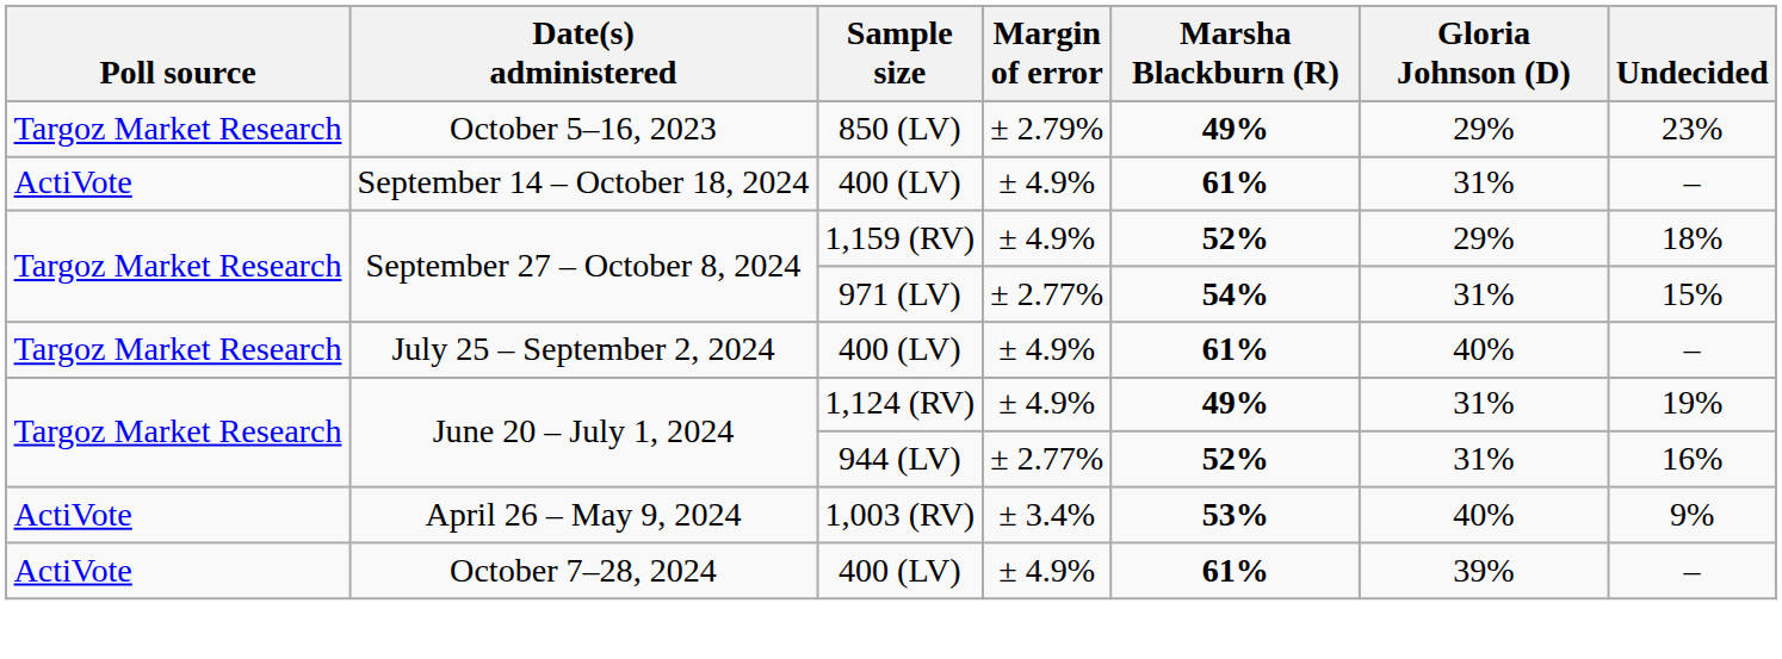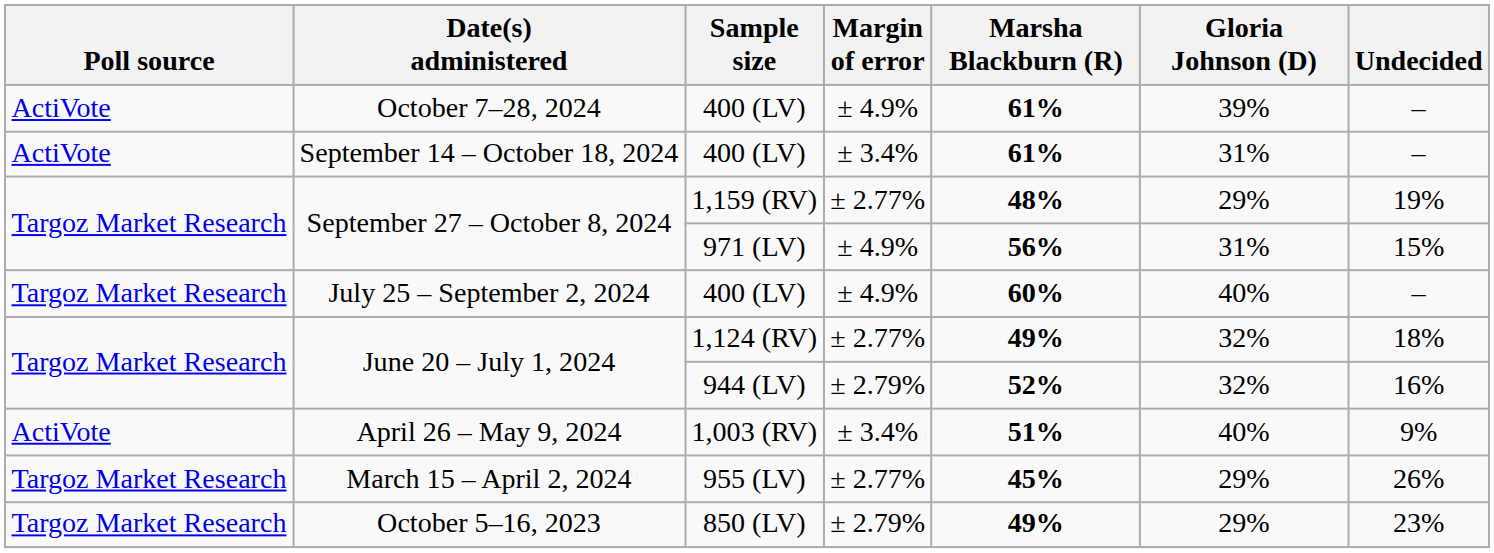 <table class="wikitable" style="font-size:90%;text-align:center;">
 <tr valign=bottom>
 <th>Poll source</th>
 <th>Date(s)<br>administered</th>
 <th>Sample<br>size</th>
 <th>Margin<br>of error</th>
 <th style="width:100px;">Marsha<br>Blackburn (R)</th>
 <th style="width:100px;">Gloria<br>Johnson (D)</th>
 <th>Undecided</th>
 </tr>
 <tr>
+<td style="text-align:left;"><a href='#'>ActiVote</a></td>
+<td>October 7–28, 2024</td>
+<td>400 (LV)</td>
+<td>± 4.9%</td>
+<td><strong>61%</strong></td>
+<td>39%</td>
+<td>–</td>
+</tr>
+<tr>
+<td style="text-align:left;"><a href='#'>ActiVote</a></td>
+<td>September 14 – October 18, 2024</td>
+<td>400 (LV)</td>
+<td>± 3.4%</td>
+<td><strong>61%</strong></td>
+<td>31%</td>
+<td>–</td>
+</tr>
+<tr>
+<td rowspan=2; style="text-align:left;"><a href='#'>Targoz Market Research</a></td>
+<td rowspan=2; data-sort-value="2024-10-15">September 27 – October 8, 2024</td>
+<td>1,159 (RV)</td>
+<td>± 2.77%</td>
+<td><strong>48%</strong></td>
+<td>29%</td>
+<td>19%</td>
+</tr>
+<tr>
+<td>971 (LV)</td>
+<td>± 4.9%</td>
+<td><strong>56%</strong></td>
+<td>31%</td>
+<td>15%</td>
+</tr>
+<tr>
+<td style="text-align:left;"><a href='#'>Targoz Market Research</a></td>
+<td>July 25 – September 2, 2024</td>
+<td>400 (LV)</td>
+<td>± 4.9%</td>
+<td><strong>60%</strong></td>
+<td>40%</td>
+<td>–</td>
+</tr>
+<tr>
+<td rowspan=2; style="text-align:left;"><a href='#'>Targoz Market Research</a></td>
+<td rowspan=2; data-sort-value="2024-07-16">June 20 – July 1, 2024</td>
+<td>1,124 (RV)</td>
+<td>± 2.77%</td>
+<td><strong>49%</strong></td>
+<td>32%</td>
+<td>18%</td>
+</tr>
+<tr>
+<td>944 (LV)</td>
+<td>± 2.79%</td>
+<td><strong>52%</strong></td>
+<td>32%</td>
+<td>16%</td>
+</tr>
+<tr>
+<td style="text-align:left;"><a href='#'>ActiVote</a></td>
+<td>April 26 – May 9, 2024</td>
+<td>1,003 (RV)</td>
+<td>± 3.4%</td>
+<td><strong>51%</strong></td>
+<td>40%</td>
+<td>9%</td>
+</tr>
+<tr>
+<td style="text-align:left;"><a href='#'>Targoz Market Research</a></td>
+<td>March 15 – April 2, 2024</td>
+<td>955 (LV)</td>
+<td>± 2.77%</td>
+<td><strong>45%</strong></td>
+<td>29%</td>
+<td>26%</td>
+</tr>
+<tr>
 <td style="text-align:left;"><a href='#'>Targoz Market Research</a></td>
 <td>October 5–16, 2023</td>
 <td>850 (LV)</td>
 <td>± 2.79%</td>
 <td><strong>49%</strong></td>
 <td>29%</td>
 <td>23%</td>
 </tr>
-<tr>
-<td style="text-align:left;"><a href='#'>ActiVote</a></td>
-<td>September 14 – October 18, 2024</td>
-<td>400 (LV)</td>
-<td>± 4.9%</td>
-<td><strong>61%</strong></td>
-<td>31%</td>
-<td>–</td>
-</tr>
-<tr>
-<td rowspan=2; style="text-align:left;"><a href='#'>Targoz Market Research</a></td>
-<td rowspan=2; data-sort-value="2024-10-15">September 27 – October 8, 2024</td>
-<td>1,159 (RV)</td>
-<td>± 4.9%</td>
-<td><strong>52%</strong></td>
-<td>29%</td>
-<td>18%</td>
-</tr>
-<tr>
-<td>971 (LV)</td>
-<td>± 2.77%</td>
-<td><strong>54%</strong></td>
-<td>31%</td>
-<td>15%</td>
-</tr>
-<tr>
-<td style="text-align:left;"><a href='#'>Targoz Market Research</a></td>
-<td>July 25 – September 2, 2024</td>
-<td>400 (LV)</td>
-<td>± 4.9%</td>
-<td><strong>61%</strong></td>
-<td>40%</td>
-<td>–</td>
-</tr>
-<tr>
-<td rowspan=2; style="text-align:left;"><a href='#'>Targoz Market Research</a></td>
-<td rowspan=2; data-sort-value="2024-07-16">June 20 – July 1, 2024</td>
-<td>1,124 (RV)</td>
-<td>± 4.9%</td>
-<td><strong>49%</strong></td>
-<td>31%</td>
-<td>19%</td>
-</tr>
-<tr>
-<td>944 (LV)</td>
-<td>± 2.77%</td>
-<td><strong>52%</strong></td>
-<td>31%</td>
-<td>16%</td>
-</tr>
-<tr>
-<td style="text-align:left;"><a href='#'>ActiVote</a></td>
-<td>April 26 – May 9, 2024</td>
-<td>1,003 (RV)</td>
-<td>± 3.4%</td>
-<td><strong>53%</strong></td>
-<td>40%</td>
-<td>9%</td>
-</tr>
-<tr>
-<td style="text-align:left;"><a href='#'>ActiVote</a></td>
-<td>October 7–28, 2024</td>
-<td>400 (LV)</td>
-<td>± 4.9%</td>
-<td><strong>61%</strong></td>
-<td>39%</td>
-<td>–</td>
-</tr>
 </table>
